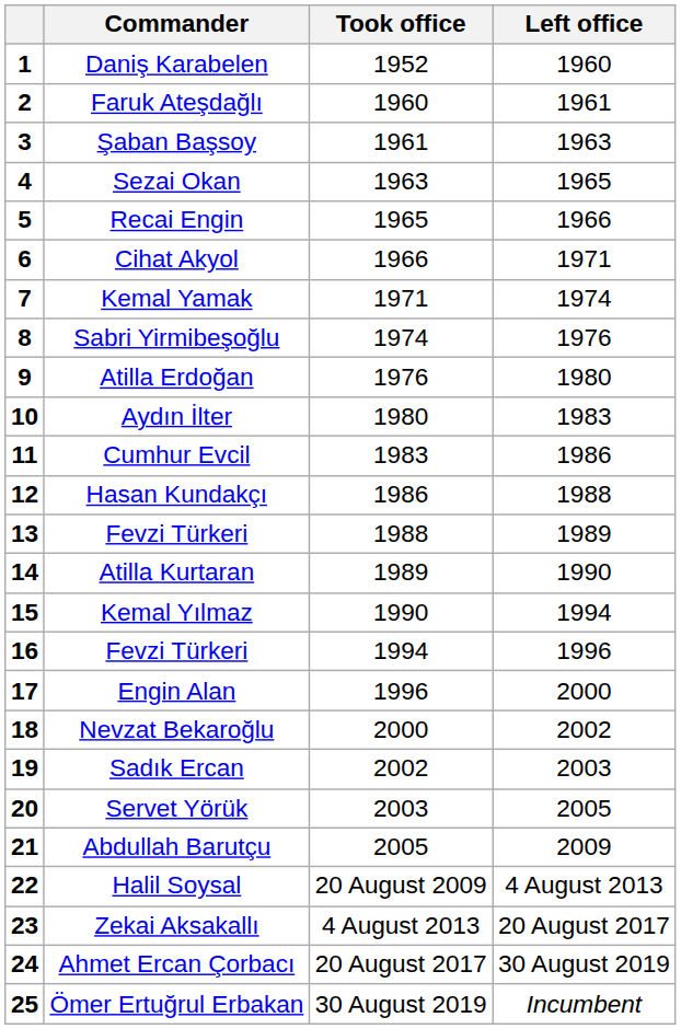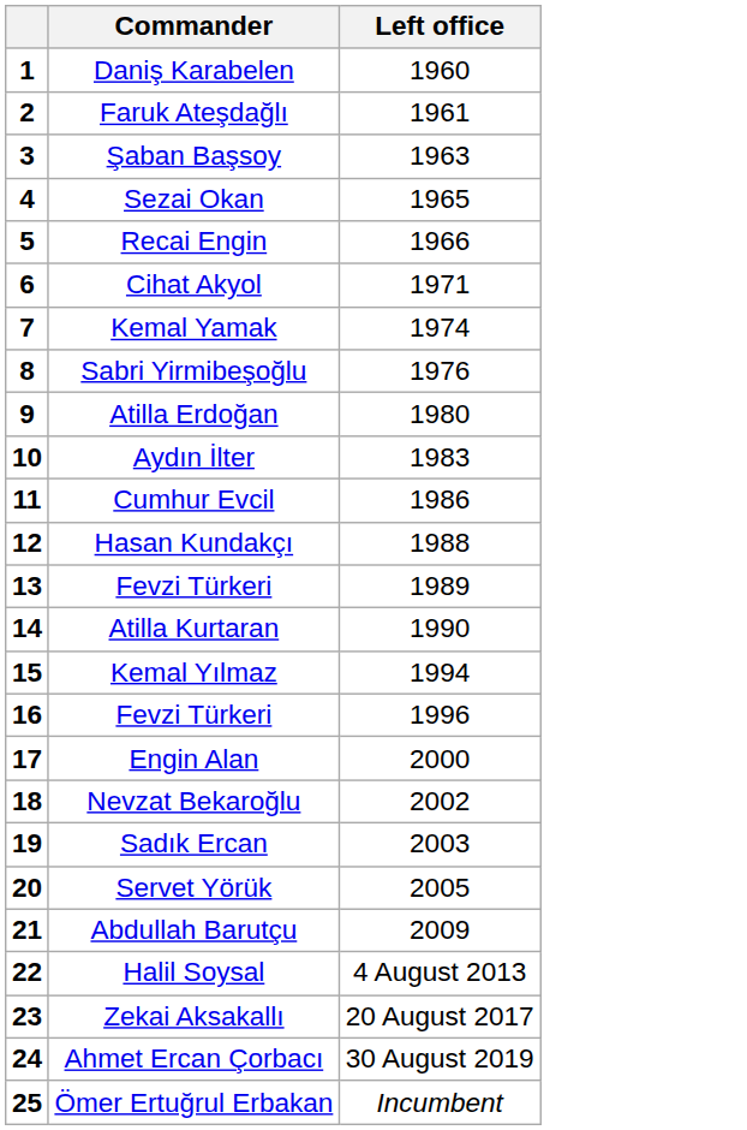 <table class="wikitable" style="text-align:center">
 <tr>
 <th></th>
 <th colspan=1>Commander</th>
-<th>Took office</th>
 <th>Left office</th>
 </tr>
 <tr style="background:#ffffff">
 <td rowspan=1><strong>1</strong></td>
 <td rowspan=1><a href='#'>Daniş Karabelen</a></td>
-<td rowspan=1>1952</td>
 <td rowspan=1>1960</td>
 </tr>
 <tr style="background:#ffffff">
 <td rowspan=1><strong>2</strong></td>
 <td rowspan=1><a href='#'>Faruk Ateşdağlı</a></td>
-<td rowspan=1>1960</td>
 <td rowspan=1>1961</td>
 </tr>
 <tr style="background:#ffffff">
 <td rowspan=1><strong>3</strong></td>
 <td rowspan=1><a href='#'>Şaban Başsoy</a></td>
-<td rowspan=1>1961</td>
 <td rowspan=1>1963</td>
 </tr>
 <tr style="background:#ffffff">
 <td rowspan=1><strong>4</strong></td>
 <td rowspan=1><a href='#'>Sezai Okan</a></td>
-<td rowspan=1>1963</td>
 <td rowspan=1>1965</td>
 </tr>
 <tr style="background:#ffffff">
 <td rowspan=1><strong>5</strong></td>
 <td rowspan=1><a href='#'>Recai Engin</a></td>
-<td rowspan=1>1965</td>
 <td rowspan=1>1966</td>
 </tr>
 <tr style="background:#ffffff">
 <td rowspan=1><strong>6</strong></td>
 <td rowspan=1><a href='#'>Cihat Akyol</a></td>
-<td rowspan=1>1966</td>
 <td rowspan=1>1971</td>
 </tr>
 <tr style="background:#ffffff">
 <td rowspan=1><strong>7</strong></td>
 <td rowspan=1><a href='#'>Kemal Yamak</a></td>
-<td rowspan=1>1971</td>
 <td rowspan=1>1974</td>
 </tr>
 <tr style="background:#ffffff">
 <td rowspan=1><strong>8</strong></td>
 <td rowspan=1><a href='#'>Sabri Yirmibeşoğlu</a></td>
-<td rowspan=1>1974</td>
 <td rowspan=1>1976</td>
 </tr>
 <tr style="background:#ffffff">
 <td rowspan=1><strong>9</strong></td>
 <td rowspan=1><a href='#'>Atilla Erdoğan</a></td>
-<td rowspan=1>1976</td>
 <td rowspan=1>1980</td>
 </tr>
 <tr style="background:#ffffff">
 <td rowspan=1><strong>10</strong></td>
 <td rowspan=1><a href='#'>Aydın İlter</a></td>
-<td rowspan=1>1980</td>
 <td rowspan=1>1983</td>
 </tr>
 <tr style="background:#ffffff">
 <td rowspan=1><strong>11</strong></td>
 <td rowspan=1><a href='#'>Cumhur Evcil</a></td>
-<td rowspan=1>1983</td>
 <td rowspan=1>1986</td>
 </tr>
 <tr style="background:#ffffff">
 <td rowspan=1><strong>12</strong></td>
 <td rowspan=1><a href='#'>Hasan Kundakçı</a></td>
-<td rowspan=1>1986</td>
 <td rowspan=1>1988</td>
 </tr>
 <tr style="background:#ffffff">
 <td rowspan=1><strong>13</strong></td>
 <td rowspan=1><a href='#'>Fevzi Türkeri</a></td>
-<td rowspan=1>1988</td>
 <td rowspan=1>1989</td>
 </tr>
 <tr style="background:#ffffff">
 <td rowspan=1><strong>14</strong></td>
 <td rowspan=1><a href='#'>Atilla Kurtaran</a></td>
-<td rowspan=1>1989</td>
 <td rowspan=1>1990</td>
 </tr>
 <tr style="background:#ffffff">
 <td rowspan=1><strong>15</strong></td>
 <td rowspan=1><a href='#'>Kemal Yılmaz</a></td>
-<td rowspan=1>1990</td>
 <td rowspan=1>1994</td>
 </tr>
 <tr style="background:#ffffff">
 <td rowspan=1><strong>16</strong></td>
 <td rowspan=1><a href='#'>Fevzi Türkeri</a></td>
-<td rowspan=1>1994</td>
 <td rowspan=1>1996</td>
 </tr>
 <tr style="background:#ffffff">
 <td rowspan=1><strong>17</strong></td>
 <td rowspan=1><a href='#'>Engin Alan</a></td>
-<td rowspan=1>1996</td>
 <td rowspan=1>2000</td>
 </tr>
 <tr style="background:#ffffff">
 <td rowspan=1><strong>18</strong></td>
 <td rowspan=1><a href='#'>Nevzat Bekaroğlu</a></td>
-<td rowspan=1>2000</td>
 <td rowspan=1>2002</td>
 </tr>
 <tr style="background:#ffffff">
 <td rowspan=1><strong>19</strong></td>
 <td rowspan=1><a href='#'>Sadık Ercan</a></td>
-<td rowspan=1>2002</td>
 <td rowspan=1>2003</td>
 </tr>
 <tr style="background:#ffffff">
 <td rowspan=1><strong>20</strong></td>
 <td rowspan=1><a href='#'>Servet Yörük</a></td>
-<td rowspan=1>2003</td>
 <td rowspan=1>2005</td>
 </tr>
 <tr style="background:#ffffff">
 <td rowspan=1><strong>21</strong></td>
 <td rowspan=1><a href='#'>Abdullah Barutçu</a></td>
-<td rowspan=1>2005</td>
 <td rowspan=1>2009</td>
 </tr>
 <tr style="background:#ffffff">
 <td rowspan=1><strong>22</strong></td>
 <td rowspan=1><a href='#'>Halil Soysal</a></td>
-<td rowspan=1>20 August 2009</td>
 <td rowspan=1>4 August 2013</td>
 </tr>
 <tr style="background:#ffffff">
 <td rowspan=1><strong>23</strong></td>
 <td rowspan=1><a href='#'>Zekai Aksakallı</a></td>
-<td rowspan=1>4 August 2013</td>
 <td rowspan=1>20 August 2017</td>
 </tr>
 <tr style="background:#ffffff">
 <td rowspan=1><strong>24</strong></td>
 <td rowspan=1><a href='#'>Ahmet Ercan Çorbacı</a></td>
-<td rowspan=1>20 August 2017</td>
 <td rowspan=1>30 August 2019</td>
 </tr>
 <tr style="background:#ffffff">
 <td rowspan=1><strong>25</strong></td>
 <td rowspan=1><a href='#'>Ömer Ertuğrul Erbakan</a></td>
-<td rowspan=1>30 August 2019</td>
 <td rowspan=1><em>Incumbent</em></td>
 </tr>
 </table>
